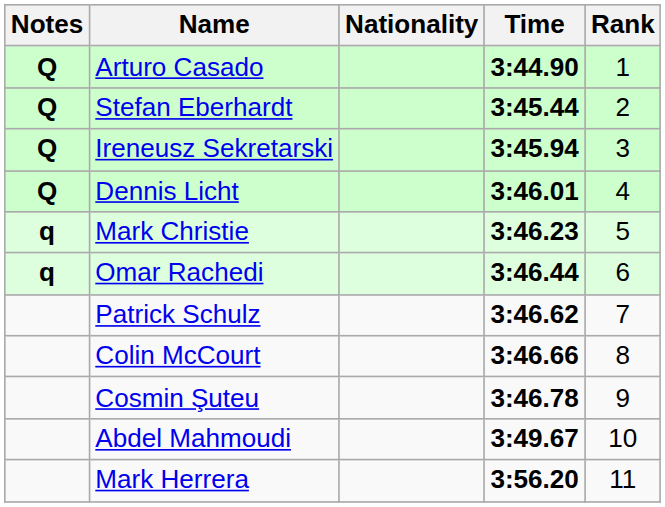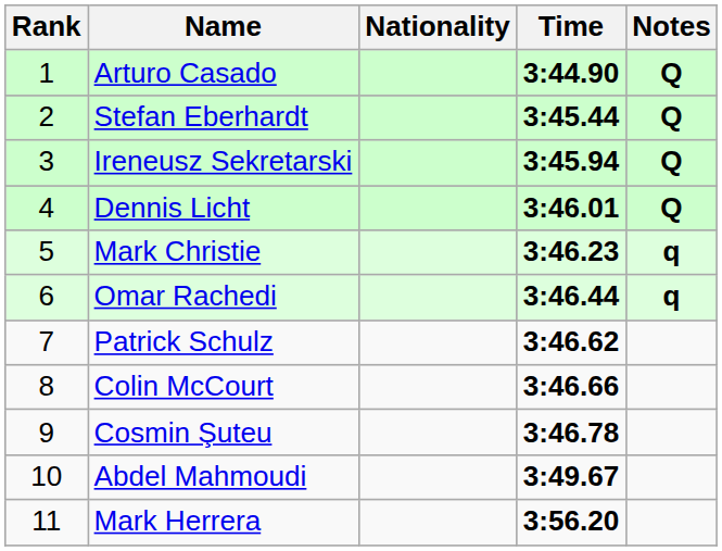 <table class="wikitable sortable" style="text-align:center">
 <tr>
-<th>Notes</th>
+<th>Rank</th>
 <th>Name</th>
 <th>Nationality</th>
 <th>Time</th>
-<th>Rank</th>
+<th>Notes</th>
 </tr>
 <tr bgcolor=ccffcc>
-<td><strong>Q</strong></td>
+<td>1</td>
 <td align=left><a href='#'>Arturo Casado</a></td>
 <td align=left></td>
 <td><strong>3:44.90</strong></td>
-<td>1</td>
+<td><strong>Q</strong></td>
 </tr>
 <tr bgcolor=ccffcc>
-<td><strong>Q</strong></td>
+<td>2</td>
 <td align=left><a href='#'>Stefan Eberhardt</a></td>
 <td align=left></td>
 <td><strong>3:45.44</strong></td>
-<td>2</td>
+<td><strong>Q</strong></td>
 </tr>
 <tr bgcolor=ccffcc>
-<td><strong>Q</strong></td>
+<td>3</td>
 <td align=left><a href='#'>Ireneusz Sekretarski</a></td>
 <td align=left></td>
 <td><strong>3:45.94</strong></td>
-<td>3</td>
+<td><strong>Q</strong></td>
 </tr>
 <tr bgcolor=ccffcc>
-<td><strong>Q</strong></td>
+<td>4</td>
 <td align=left><a href='#'>Dennis Licht</a></td>
 <td align=left></td>
 <td><strong>3:46.01</strong></td>
-<td>4</td>
+<td><strong>Q</strong></td>
 </tr>
 <tr bgcolor=ddffdd>
-<td><strong>q</strong></td>
+<td>5</td>
 <td align=left><a href='#'>Mark Christie</a></td>
 <td align=left></td>
 <td><strong>3:46.23</strong></td>
-<td>5</td>
+<td><strong>q</strong></td>
 </tr>
 <tr bgcolor=ddffdd>
-<td><strong>q</strong></td>
+<td>6</td>
 <td align=left><a href='#'>Omar Rachedi</a></td>
 <td align=left></td>
 <td><strong>3:46.44</strong></td>
-<td>6</td>
+<td><strong>q</strong></td>
 </tr>
 <tr>
-<td></td>
+<td>7</td>
 <td align=left><a href='#'>Patrick Schulz</a></td>
 <td align=left></td>
 <td><strong>3:46.62</strong></td>
-<td>7</td>
+<td></td>
 </tr>
 <tr>
-<td></td>
+<td>8</td>
 <td align=left><a href='#'>Colin McCourt</a></td>
 <td align=left></td>
 <td><strong>3:46.66</strong></td>
-<td>8</td>
+<td></td>
 </tr>
 <tr>
-<td></td>
+<td>9</td>
 <td align=left><a href='#'>Cosmin Şuteu</a></td>
 <td align=left></td>
 <td><strong>3:46.78</strong></td>
-<td>9</td>
+<td></td>
 </tr>
 <tr>
-<td></td>
+<td>10</td>
 <td align=left><a href='#'>Abdel Mahmoudi</a></td>
 <td align=left></td>
 <td><strong>3:49.67</strong></td>
-<td>10</td>
+<td></td>
 </tr>
 <tr>
-<td></td>
+<td>11</td>
 <td align=left><a href='#'>Mark Herrera</a></td>
 <td align=left></td>
 <td><strong>3:56.20</strong></td>
-<td>11</td>
+<td></td>
 </tr>
 </table>
